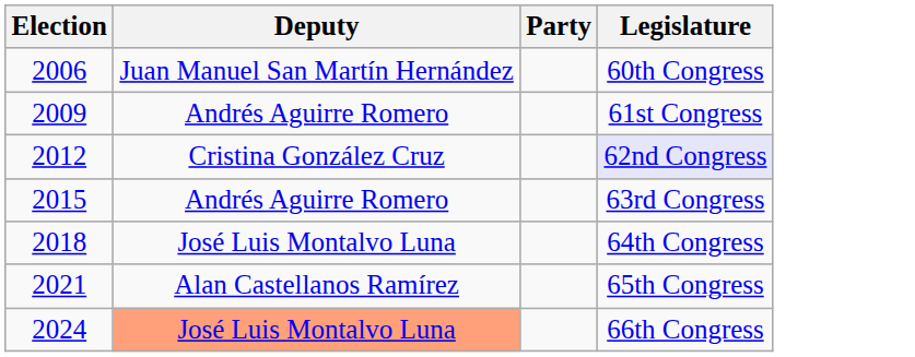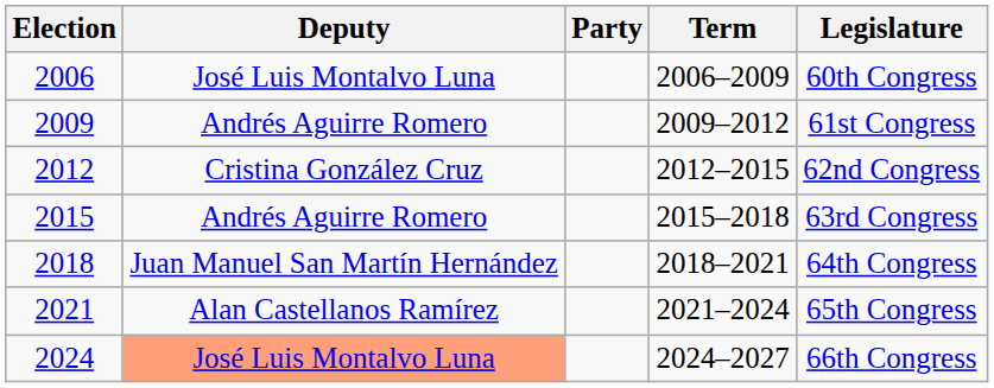 <table class="wikitable sortable" style="text-align: center">
 <tr>
 <th>Election</th>
 <th class="unsortable">Deputy</th>
 <th class="unsortable">Party</th>
+<th class="unsortable">Term</th>
 <th class="unsortable">Legislature</th>
 </tr>
 <tr>
 <td><a href='#'>2006</a></td>
-<td><a href='#'>Juan Manuel San Martín Hernández</a></td>
+<td><a href='#'>José Luis Montalvo Luna</a></td>
 <td></td>
+<td>2006–2009</td>
 <td><a href='#'>60th Congress</a></td>
 </tr>
 <tr>
 <td><a href='#'>2009</a></td>
 <td><a href='#'>Andrés Aguirre Romero</a></td>
 <td></td>
+<td>2009–2012</td>
 <td><a href='#'>61st Congress</a></td>
 </tr>
 <tr>
 <td><a href='#'>2012</a></td>
 <td><a href='#'>Cristina González Cruz</a></td>
 <td></td>
-<td style="background: lavender;"><a href='#'>62nd Congress</a></td>
+<td>2012–2015</td>
+<td><a href='#'>62nd Congress</a></td>
 </tr>
 <tr>
 <td><a href='#'>2015</a></td>
 <td><a href='#'>Andrés Aguirre Romero</a></td>
 <td></td>
+<td>2015–2018</td>
 <td><a href='#'>63rd Congress</a></td>
 </tr>
 <tr>
 <td><a href='#'>2018</a></td>
-<td><a href='#'>José Luis Montalvo Luna</a></td>
+<td><a href='#'>Juan Manuel San Martín Hernández</a></td>
 <td></td>
+<td>2018–2021</td>
 <td><a href='#'>64th Congress</a></td>
 </tr>
 <tr>
 <td><a href='#'>2021</a></td>
 <td><a href='#'>Alan Castellanos Ramírez</a></td>
 <td></td>
+<td>2021–2024</td>
 <td><a href='#'>65th Congress</a></td>
 </tr>
 <tr>
 <td><a href='#'>2024</a></td>
 <td style="background: lightsalmon;"><a href='#'>José Luis Montalvo Luna</a></td>
 <td></td>
+<td>2024–2027</td>
 <td><a href='#'>66th Congress</a></td>
 </tr>
 </table>
